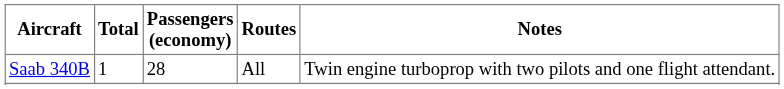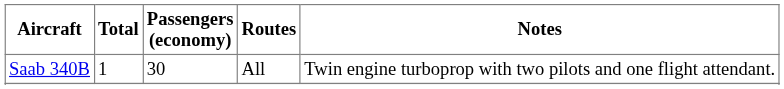 <table class="toccolours sortable" border="1" cellpadding="3" style="margin:1em auto; border-collapse:collapse">
 <tr bgcolor=>
 <th>Aircraft</th>
 <th>Total</th>
 <th>Passengers<br>(economy)</th>
 <th>Routes</th>
 <th>Notes</th>
 </tr>
 <tr>
 <td><a href='#'>Saab 340B</a></td>
 <td>1</td>
-<td>28</td>
+<td>30</td>
 <td>All</td>
 <td>Twin engine turboprop with two pilots and one flight attendant.</td>
 </tr>
 <tr>
 </tr>
 <tr>
 </tr>
 </table>
